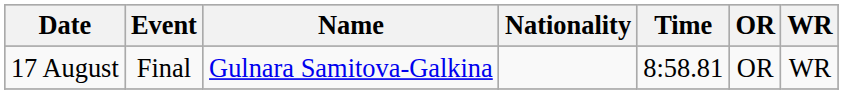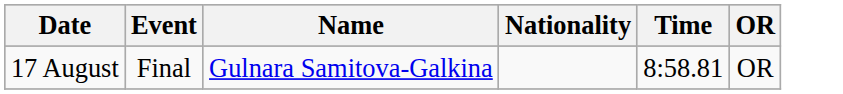 <table class=wikitable style=text-align:center>
 <tr>
 <th>Date</th>
 <th>Event</th>
 <th>Name</th>
 <th>Nationality</th>
 <th>Time</th>
 <th>OR</th>
-<th>WR</th>
 </tr>
 <tr>
 <td>17 August</td>
 <td>Final</td>
 <td><a href='#'>Gulnara Samitova-Galkina</a></td>
 <td align=left></td>
 <td>8:58.81</td>
 <td>OR</td>
-<td>WR</td>
 </tr>
 </table>
